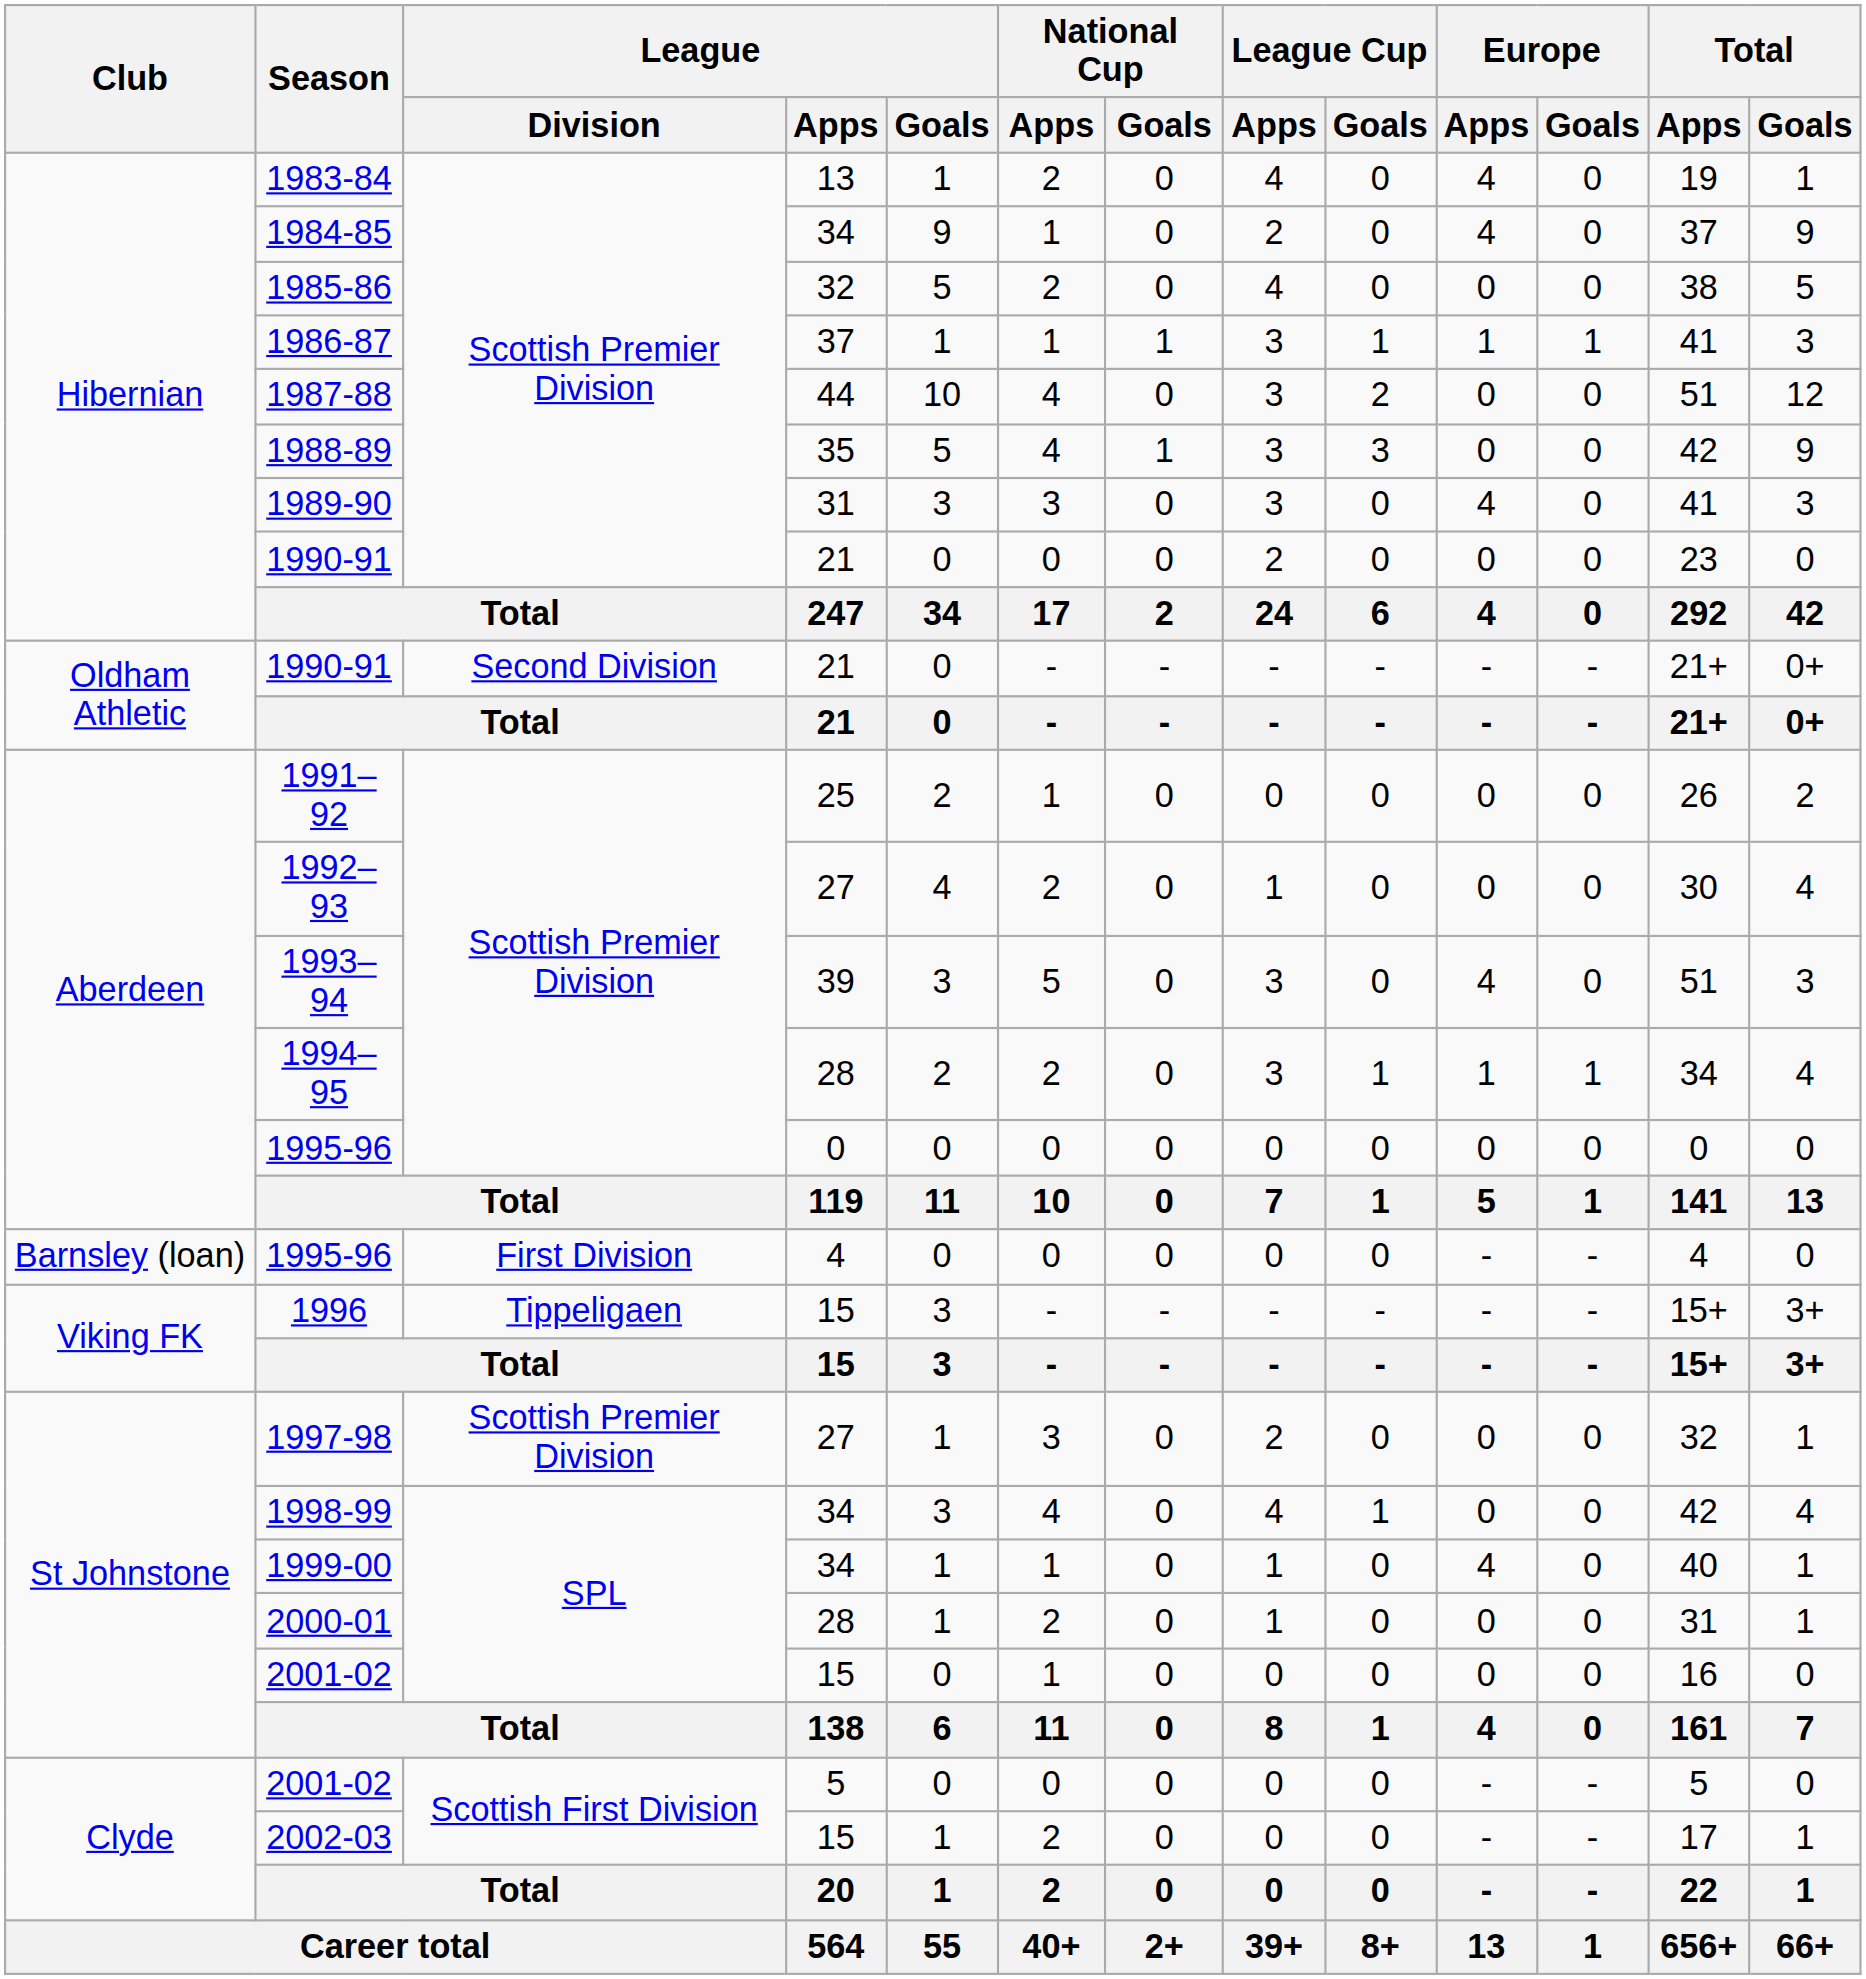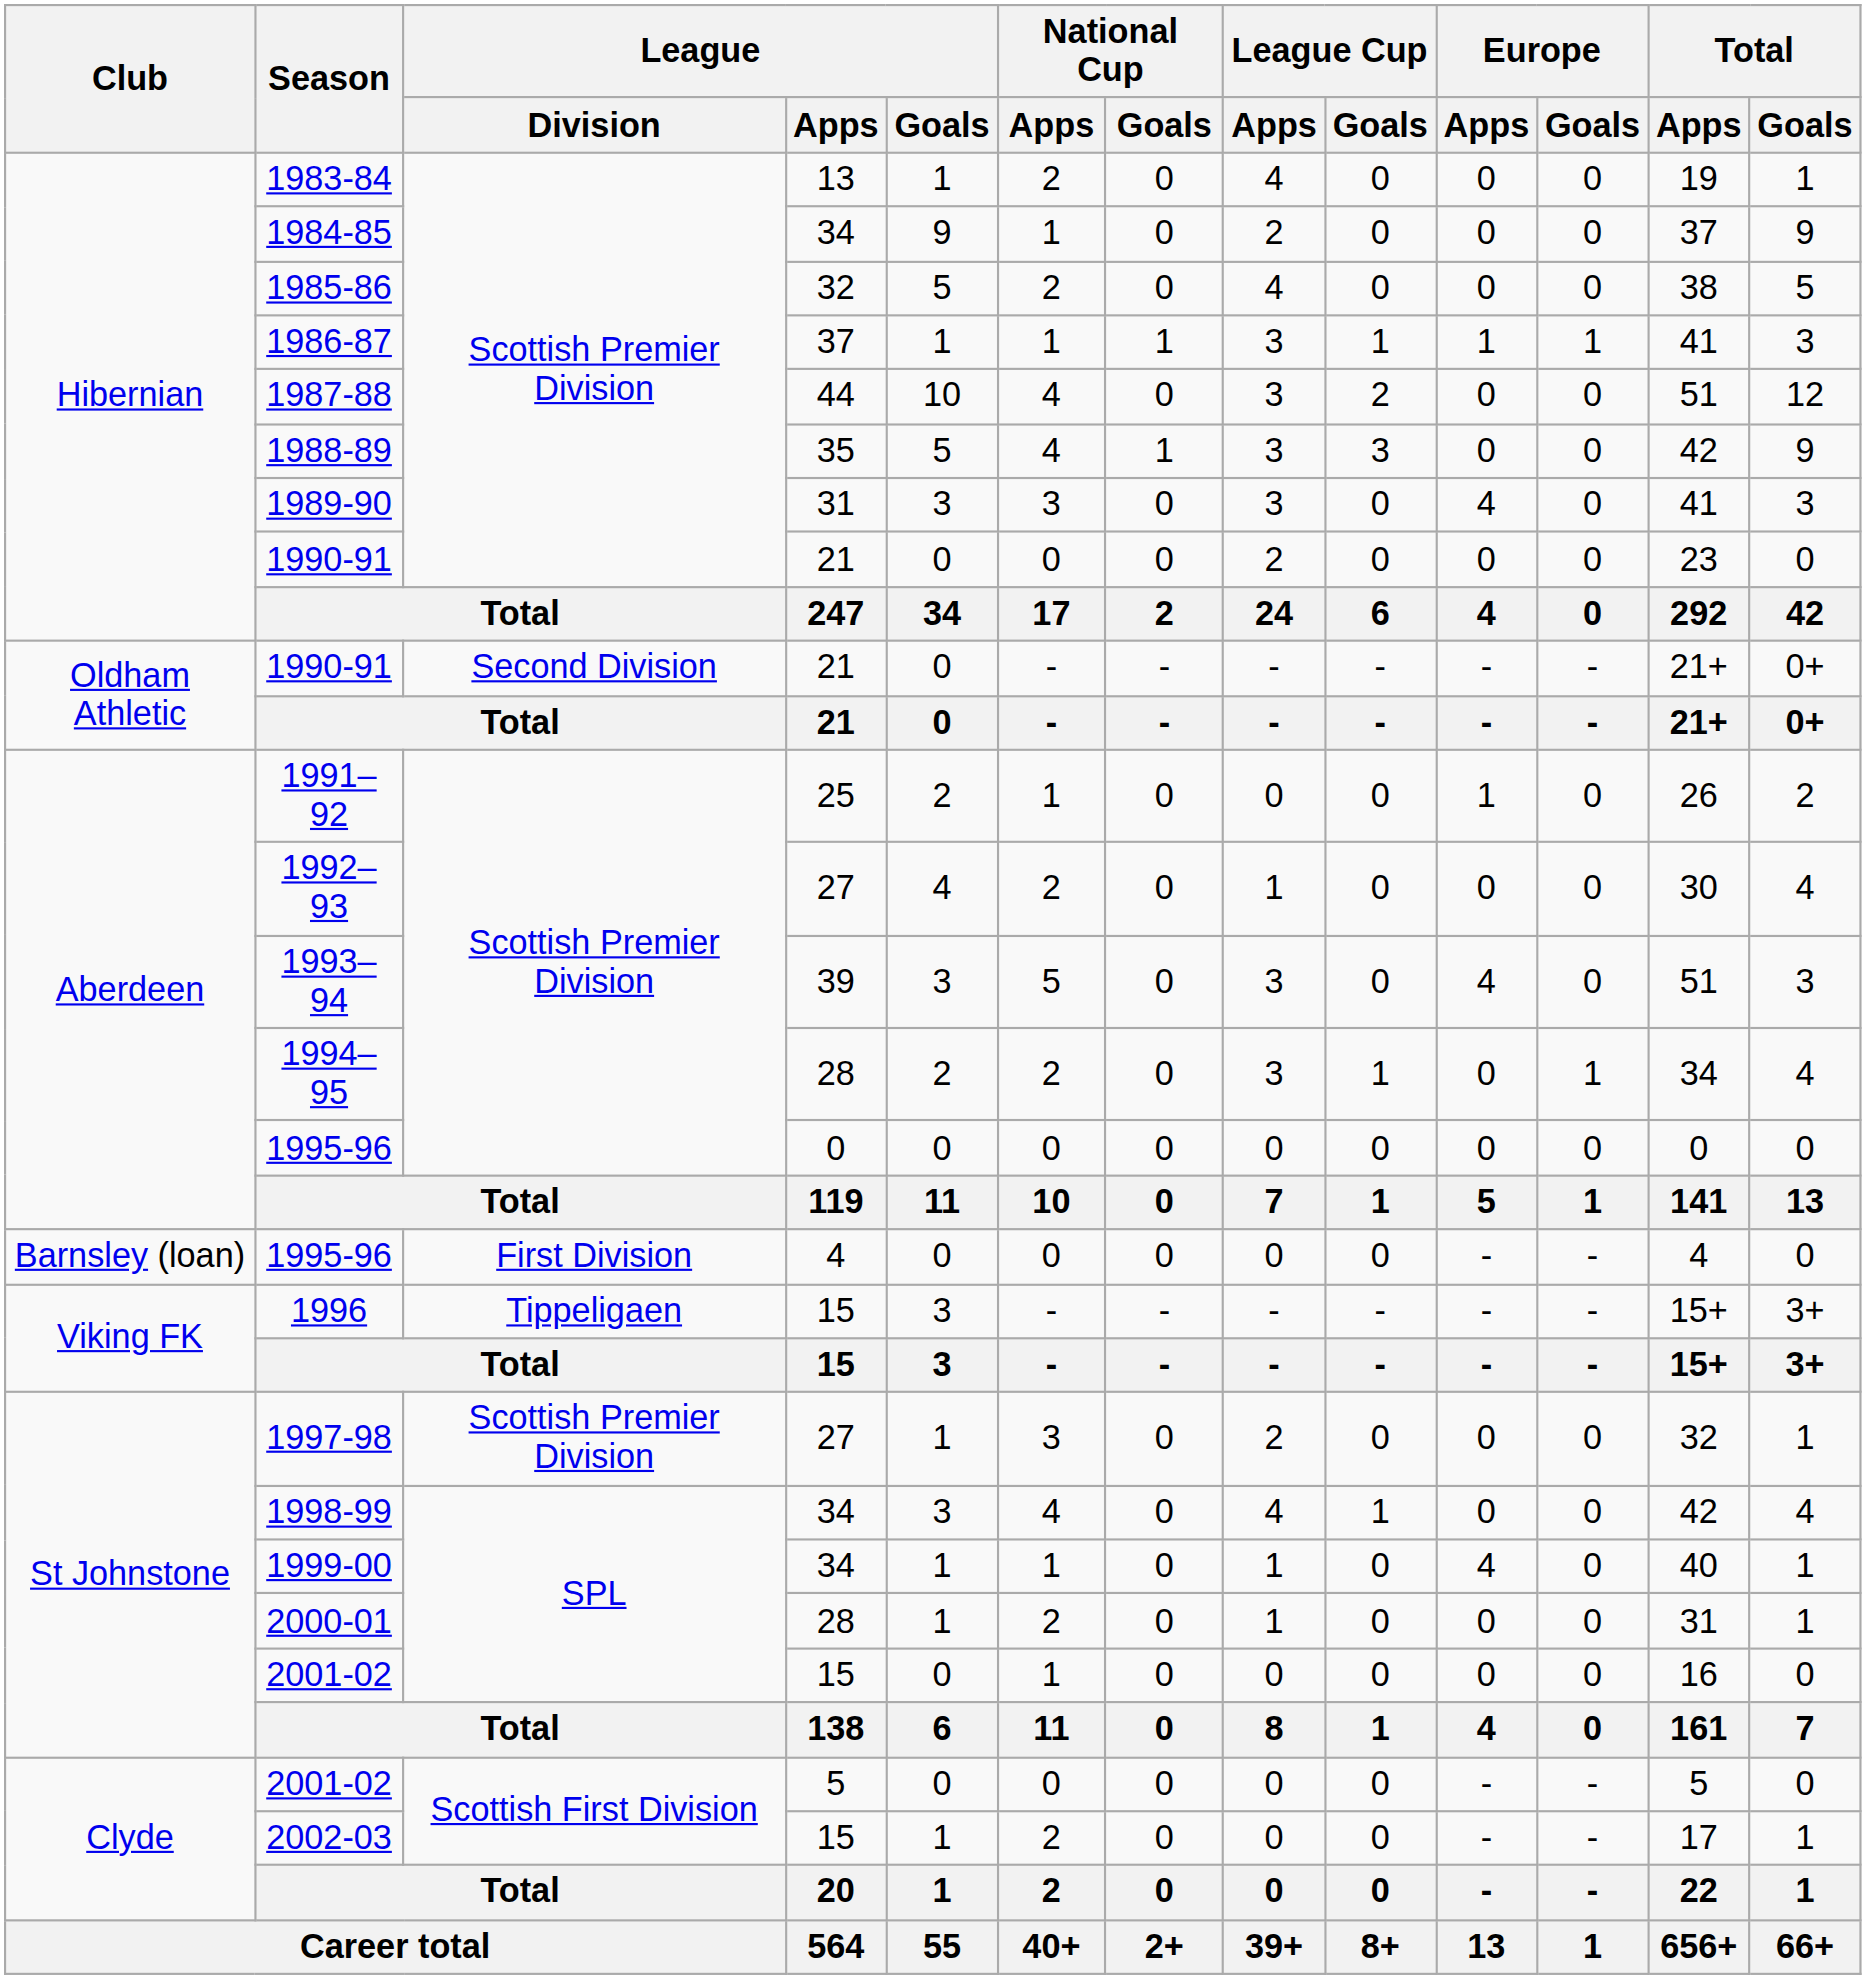 <table class="wikitable" style="text-align:center">
 <tr>
 <th rowspan="2">Club</th>
 <th rowspan="2">Season</th>
 <th colspan="3">League</th>
 <th colspan="2">National Cup</th>
 <th colspan="2">League Cup</th>
 <th colspan="2">Europe</th>
 <th colspan="2">Total</th>
 </tr>
 <tr>
 <th>Division</th>
 <th>Apps</th>
 <th>Goals</th>
 <th>Apps</th>
 <th>Goals</th>
 <th>Apps</th>
 <th>Goals</th>
 <th>Apps</th>
 <th>Goals</th>
 <th>Apps</th>
 <th>Goals</th>
 </tr>
 <tr>
 <td rowspan="9"><a href='#'>Hibernian</a></td>
 <td><a href='#'>1983-84</a></td>
 <td rowspan="8"><a href='#'>Scottish Premier Division</a></td>
 <td>13</td>
 <td>1</td>
 <td>2</td>
 <td>0</td>
 <td>4</td>
 <td>0</td>
-<td>4</td>
+<td>0</td>
 <td>0</td>
 <td>19</td>
 <td>1</td>
 </tr>
 <tr>
 <td><a href='#'>1984-85</a></td>
 <td>34</td>
 <td>9</td>
 <td>1</td>
 <td>0</td>
 <td>2</td>
 <td>0</td>
-<td>4</td>
+<td>0</td>
 <td>0</td>
 <td>37</td>
 <td>9</td>
 </tr>
 <tr>
 <td><a href='#'>1985-86</a></td>
 <td>32</td>
 <td>5</td>
 <td>2</td>
 <td>0</td>
 <td>4</td>
 <td>0</td>
 <td>0</td>
 <td>0</td>
 <td>38</td>
 <td>5</td>
 </tr>
 <tr>
 <td><a href='#'>1986-87</a></td>
 <td>37</td>
 <td>1</td>
 <td>1</td>
 <td>1</td>
 <td>3</td>
 <td>1</td>
 <td>1</td>
 <td>1</td>
 <td>41</td>
 <td>3</td>
 </tr>
 <tr>
 <td><a href='#'>1987-88</a></td>
 <td>44</td>
 <td>10</td>
 <td>4</td>
 <td>0</td>
 <td>3</td>
 <td>2</td>
 <td>0</td>
 <td>0</td>
 <td>51</td>
 <td>12</td>
 </tr>
 <tr>
 <td><a href='#'>1988-89</a></td>
 <td>35</td>
 <td>5</td>
 <td>4</td>
 <td>1</td>
 <td>3</td>
 <td>3</td>
 <td>0</td>
 <td>0</td>
 <td>42</td>
 <td>9</td>
 </tr>
 <tr>
 <td><a href='#'>1989-90</a></td>
 <td>31</td>
 <td>3</td>
 <td>3</td>
 <td>0</td>
 <td>3</td>
 <td>0</td>
 <td>4</td>
 <td>0</td>
 <td>41</td>
 <td>3</td>
 </tr>
 <tr>
 <td><a href='#'>1990-91</a></td>
 <td>21</td>
 <td>0</td>
 <td>0</td>
 <td>0</td>
 <td>2</td>
 <td>0</td>
 <td>0</td>
 <td>0</td>
 <td>23</td>
 <td>0</td>
 </tr>
 <tr>
 <th colspan="2">Total</th>
 <th>247</th>
 <th>34</th>
 <th>17</th>
 <th>2</th>
 <th>24</th>
 <th>6</th>
 <th>4</th>
 <th>0</th>
 <th>292</th>
 <th>42</th>
 </tr>
 <tr>
 <td rowspan="2"><a href='#'>Oldham Athletic</a></td>
 <td><a href='#'>1990-91</a></td>
 <td><a href='#'>Second Division</a></td>
 <td>21</td>
 <td>0</td>
 <td>-</td>
 <td>-</td>
 <td>-</td>
 <td>-</td>
 <td>-</td>
 <td>-</td>
 <td>21+</td>
 <td>0+</td>
 </tr>
 <tr>
 <th colspan="2">Total</th>
 <th>21</th>
 <th>0</th>
 <th>-</th>
 <th>-</th>
 <th>-</th>
 <th>-</th>
 <th>-</th>
 <th>-</th>
 <th>21+</th>
 <th>0+</th>
 </tr>
 <tr>
 <td rowspan="6"><a href='#'>Aberdeen</a></td>
 <td><a href='#'>1991–92</a></td>
 <td rowspan="5"><a href='#'>Scottish Premier Division</a></td>
 <td>25</td>
 <td>2</td>
 <td>1</td>
 <td>0</td>
 <td>0</td>
 <td>0</td>
-<td>0</td>
+<td>1</td>
 <td>0</td>
 <td>26</td>
 <td>2</td>
 </tr>
 <tr>
 <td><a href='#'>1992–93</a></td>
 <td>27</td>
 <td>4</td>
 <td>2</td>
 <td>0</td>
 <td>1</td>
 <td>0</td>
 <td>0</td>
 <td>0</td>
 <td>30</td>
 <td>4</td>
 </tr>
 <tr>
 <td><a href='#'>1993–94</a></td>
 <td>39</td>
 <td>3</td>
 <td>5</td>
 <td>0</td>
 <td>3</td>
 <td>0</td>
 <td>4</td>
 <td>0</td>
 <td>51</td>
 <td>3</td>
 </tr>
 <tr>
 <td><a href='#'>1994–95</a></td>
 <td>28</td>
 <td>2</td>
 <td>2</td>
 <td>0</td>
 <td>3</td>
 <td>1</td>
-<td>1</td>
+<td>0</td>
 <td>1</td>
 <td>34</td>
 <td>4</td>
 </tr>
 <tr>
 <td><a href='#'>1995-96</a></td>
 <td>0</td>
 <td>0</td>
 <td>0</td>
 <td>0</td>
 <td>0</td>
 <td>0</td>
 <td>0</td>
 <td>0</td>
 <td>0</td>
 <td>0</td>
 </tr>
 <tr>
 <th colspan="2">Total</th>
 <th>119</th>
 <th>11</th>
 <th>10</th>
 <th>0</th>
 <th>7</th>
 <th>1</th>
 <th>5</th>
 <th>1</th>
 <th>141</th>
 <th>13</th>
 </tr>
 <tr>
 <td><a href='#'>Barnsley</a> (loan)</td>
 <td><a href='#'>1995-96</a></td>
 <td><a href='#'>First Division</a></td>
 <td>4</td>
 <td>0</td>
 <td>0</td>
 <td>0</td>
 <td>0</td>
 <td>0</td>
 <td>-</td>
 <td>-</td>
 <td>4</td>
 <td>0</td>
 </tr>
 <tr>
 <td rowspan="2"><a href='#'>Viking FK</a></td>
 <td><a href='#'>1996</a></td>
 <td><a href='#'>Tippeligaen</a></td>
 <td>15</td>
 <td>3</td>
 <td>-</td>
 <td>-</td>
 <td>-</td>
 <td>-</td>
 <td>-</td>
 <td>-</td>
 <td>15+</td>
 <td>3+</td>
 </tr>
 <tr>
 <th colspan="2">Total</th>
 <th>15</th>
 <th>3</th>
 <th>-</th>
 <th>-</th>
 <th>-</th>
 <th>-</th>
 <th>-</th>
 <th>-</th>
 <th>15+</th>
 <th>3+</th>
 </tr>
 <tr>
 <td rowspan="6"><a href='#'>St Johnstone</a></td>
 <td><a href='#'>1997-98</a></td>
 <td><a href='#'>Scottish Premier Division</a></td>
 <td>27</td>
 <td>1</td>
 <td>3</td>
 <td>0</td>
 <td>2</td>
 <td>0</td>
 <td>0</td>
 <td>0</td>
 <td>32</td>
 <td>1</td>
 </tr>
 <tr>
 <td><a href='#'>1998-99</a></td>
 <td rowspan="4"><a href='#'>SPL</a></td>
 <td>34</td>
 <td>3</td>
 <td>4</td>
 <td>0</td>
 <td>4</td>
 <td>1</td>
 <td>0</td>
 <td>0</td>
 <td>42</td>
 <td>4</td>
 </tr>
 <tr>
 <td><a href='#'>1999-00</a></td>
 <td>34</td>
 <td>1</td>
 <td>1</td>
 <td>0</td>
 <td>1</td>
 <td>0</td>
 <td>4</td>
 <td>0</td>
 <td>40</td>
 <td>1</td>
 </tr>
 <tr>
 <td><a href='#'>2000-01</a></td>
 <td>28</td>
 <td>1</td>
 <td>2</td>
 <td>0</td>
 <td>1</td>
 <td>0</td>
 <td>0</td>
 <td>0</td>
 <td>31</td>
 <td>1</td>
 </tr>
 <tr>
 <td><a href='#'>2001-02</a></td>
 <td>15</td>
 <td>0</td>
 <td>1</td>
 <td>0</td>
 <td>0</td>
 <td>0</td>
 <td>0</td>
 <td>0</td>
 <td>16</td>
 <td>0</td>
 </tr>
 <tr>
 <th colspan="2">Total</th>
 <th>138</th>
 <th>6</th>
 <th>11</th>
 <th>0</th>
 <th>8</th>
 <th>1</th>
 <th>4</th>
 <th>0</th>
 <th>161</th>
 <th>7</th>
 </tr>
 <tr>
 <td rowspan="3"><a href='#'>Clyde</a></td>
 <td><a href='#'>2001-02</a></td>
 <td rowspan="2"><a href='#'>Scottish First Division</a></td>
 <td>5</td>
 <td>0</td>
 <td>0</td>
 <td>0</td>
 <td>0</td>
 <td>0</td>
 <td>-</td>
 <td>-</td>
 <td>5</td>
 <td>0</td>
 </tr>
 <tr>
 <td><a href='#'>2002-03</a></td>
 <td>15</td>
 <td>1</td>
 <td>2</td>
 <td>0</td>
 <td>0</td>
 <td>0</td>
 <td>-</td>
 <td>-</td>
 <td>17</td>
 <td>1</td>
 </tr>
 <tr>
 <th colspan="2">Total</th>
 <th>20</th>
 <th>1</th>
 <th>2</th>
 <th>0</th>
 <th>0</th>
 <th>0</th>
 <th>-</th>
 <th>-</th>
 <th>22</th>
 <th>1</th>
 </tr>
 <tr>
 <th colspan="3">Career total</th>
 <th>564</th>
 <th>55</th>
 <th>40+</th>
 <th>2+</th>
 <th>39+</th>
 <th>8+</th>
 <th>13</th>
 <th>1</th>
 <th>656+</th>
 <th>66+</th>
 </tr>
 </table>
